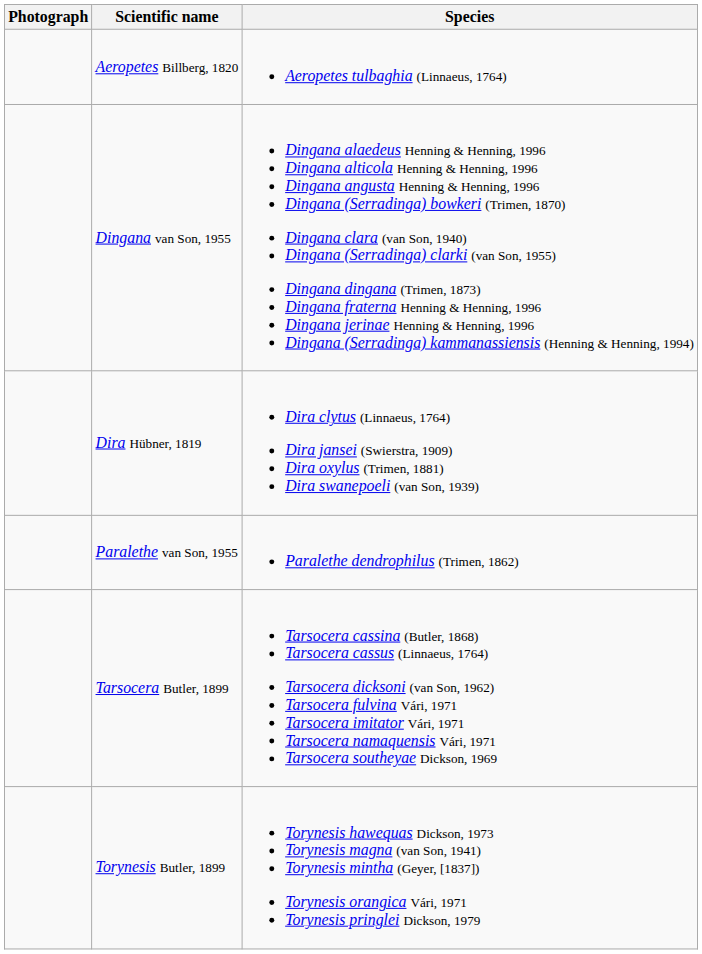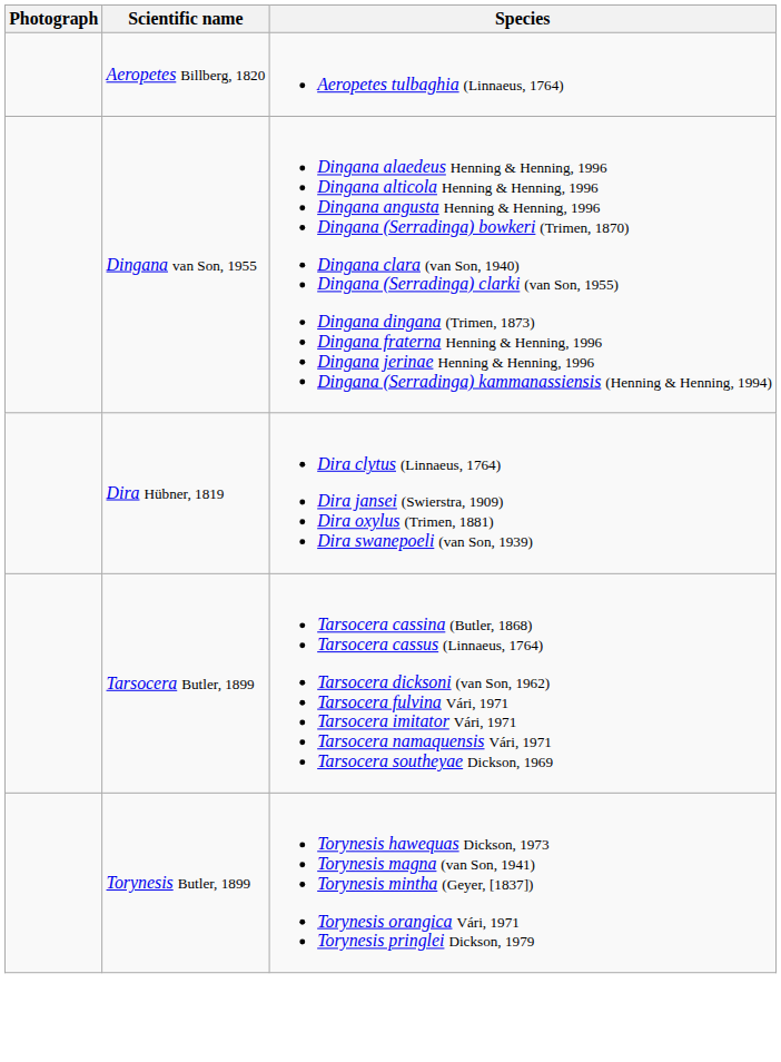 <table class="wikitable">
 <tr>
 <th>Photograph</th>
 <th>Scientific name</th>
 <th>Species</th>
 </tr>
 <tr>
 <td></td>
 <td><em><a href='#'>Aeropetes</a></em> <small>Billberg, 1820</small></td>
 <td><br><ul><li><em><a href='#'>Aeropetes tulbaghia</a></em> <small>(Linnaeus, 1764)</small></li></ul></td>
 </tr>
 <tr>
 <td></td>
 <td><em><a href='#'>Dingana</a></em> <small>van Son, 1955</small></td>
 <td><br><ul><li><em><a href='#'>Dingana alaedeus</a></em> <small>Henning & Henning, 1996</small></li><li><em><a href='#'>Dingana alticola</a></em> <small>Henning & Henning, 1996</small></li><li><em><a href='#'>Dingana angusta</a></em> <small>Henning & Henning, 1996</small></li><li><em><a href='#'>Dingana (Serradinga) bowkeri</a></em> <small>(Trimen, 1870)</small></li></ul><ul><li><em><a href='#'>Dingana clara</a></em> <small>(van Son, 1940)</small></li><li><em><a href='#'>Dingana (Serradinga) clarki</a></em> <small>(van Son, 1955)</small></li></ul><ul><li><em><a href='#'>Dingana dingana</a></em> <small>(Trimen, 1873)</small></li><li><em><a href='#'>Dingana fraterna</a></em> <small>Henning & Henning, 1996</small></li><li><em><a href='#'>Dingana jerinae</a></em> <small>Henning & Henning, 1996</small></li><li><em><a href='#'>Dingana (Serradinga) kammanassiensis</a></em> <small>(Henning & Henning, 1994)</small></li></ul></td>
 </tr>
 <tr>
 <td></td>
 <td><em><a href='#'>Dira</a></em> <small>Hübner, 1819</small></td>
 <td><br><ul><li><em><a href='#'>Dira clytus</a></em> <small>(Linnaeus, 1764)</small></li></ul><ul><li><em><a href='#'>Dira jansei</a></em> <small>(Swierstra, 1909)</small></li><li><em><a href='#'>Dira oxylus</a></em> <small>(Trimen, 1881)</small></li><li><em><a href='#'>Dira swanepoeli</a></em> <small>(van Son, 1939)</small></li></ul></td>
 </tr>
 <tr>
 <td></td>
-<td><em><a href='#'>Paralethe</a></em> <small>van Son, 1955</small></td>
-<td><br><ul><li><em><a href='#'>Paralethe dendrophilus</a></em> <small>(Trimen, 1862)</small></li></ul></td>
-</tr>
-<tr>
-<td></td>
 <td><em><a href='#'>Tarsocera</a></em> <small>Butler, 1899</small></td>
 <td><br><ul><li><em><a href='#'>Tarsocera cassina</a></em> <small>(Butler, 1868)</small></li><li><em><a href='#'>Tarsocera cassus</a></em> <small>(Linnaeus, 1764)</small></li></ul><ul><li><em><a href='#'>Tarsocera dicksoni</a></em> <small>(van Son, 1962)</small></li><li><em><a href='#'>Tarsocera fulvina</a></em> <small>Vári, 1971</small></li><li><em><a href='#'>Tarsocera imitator</a></em> <small>Vári, 1971</small></li><li><em><a href='#'>Tarsocera namaquensis</a></em> <small>Vári, 1971</small></li><li><em><a href='#'>Tarsocera southeyae</a></em> <small>Dickson, 1969</small></li></ul></td>
 </tr>
 <tr>
 <td></td>
 <td><em><a href='#'>Torynesis</a></em> <small>Butler, 1899</small></td>
 <td><br><ul><li><em><a href='#'>Torynesis hawequas</a></em> <small>Dickson, 1973</small></li><li><em><a href='#'>Torynesis magna</a></em> <small>(van Son, 1941)</small></li><li><em><a href='#'>Torynesis mintha</a></em> <small>(Geyer, [1837])</small></li></ul><ul><li><em><a href='#'>Torynesis orangica</a></em> <small>Vári, 1971</small></li><li><em><a href='#'>Torynesis pringlei</a></em> <small>Dickson, 1979</small></li></ul></td>
 </tr>
 </table>
